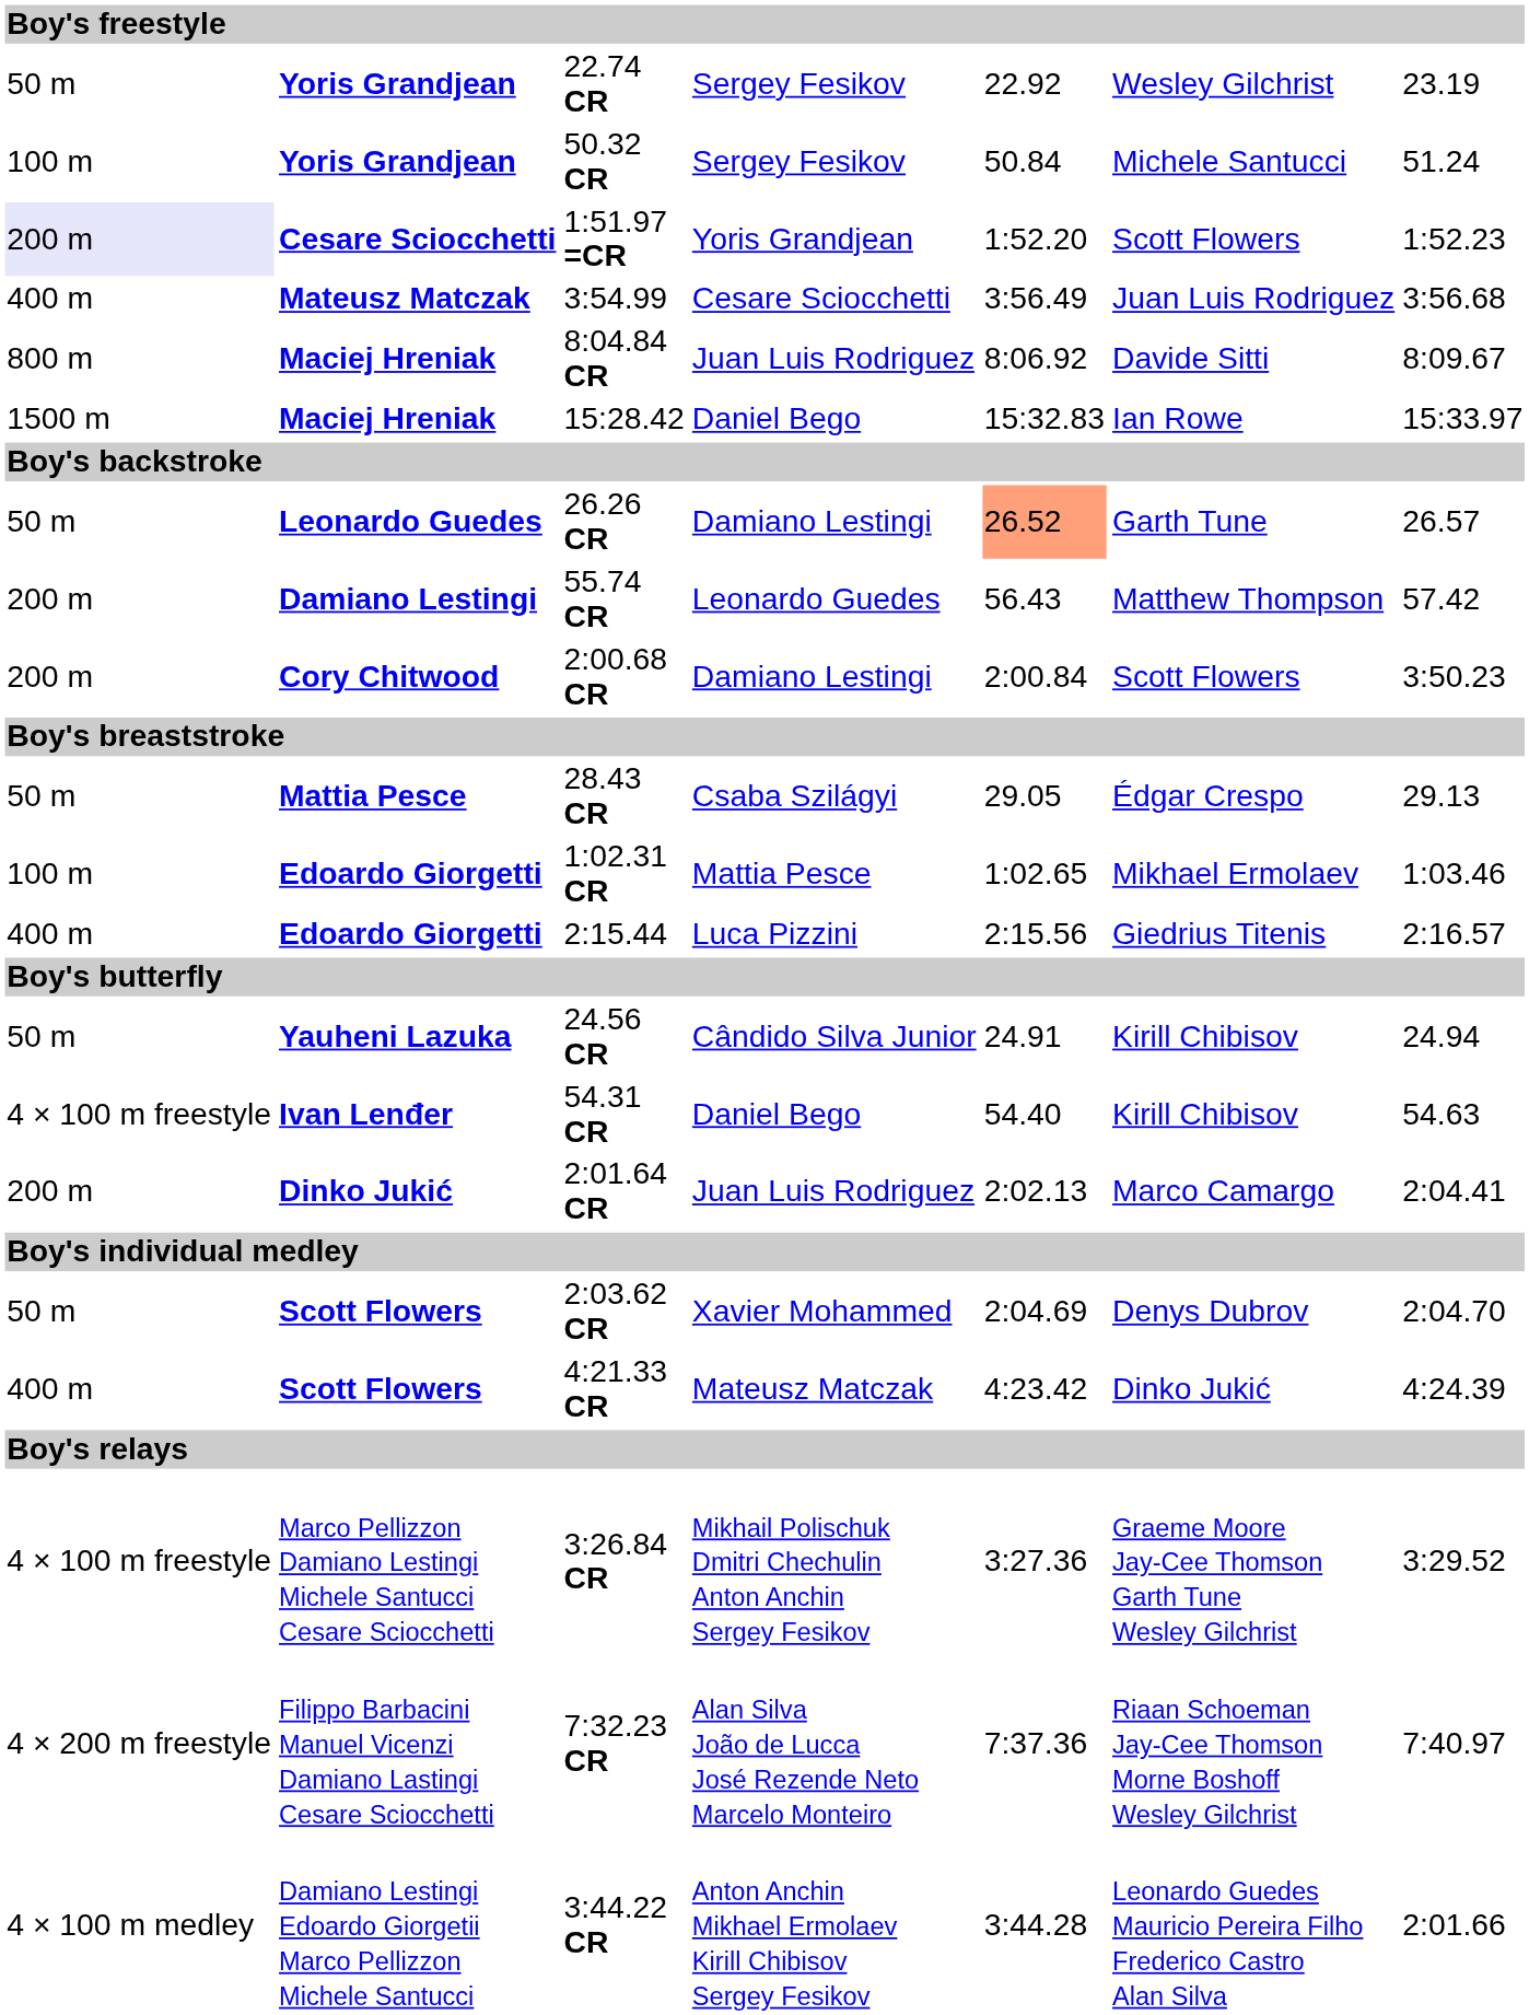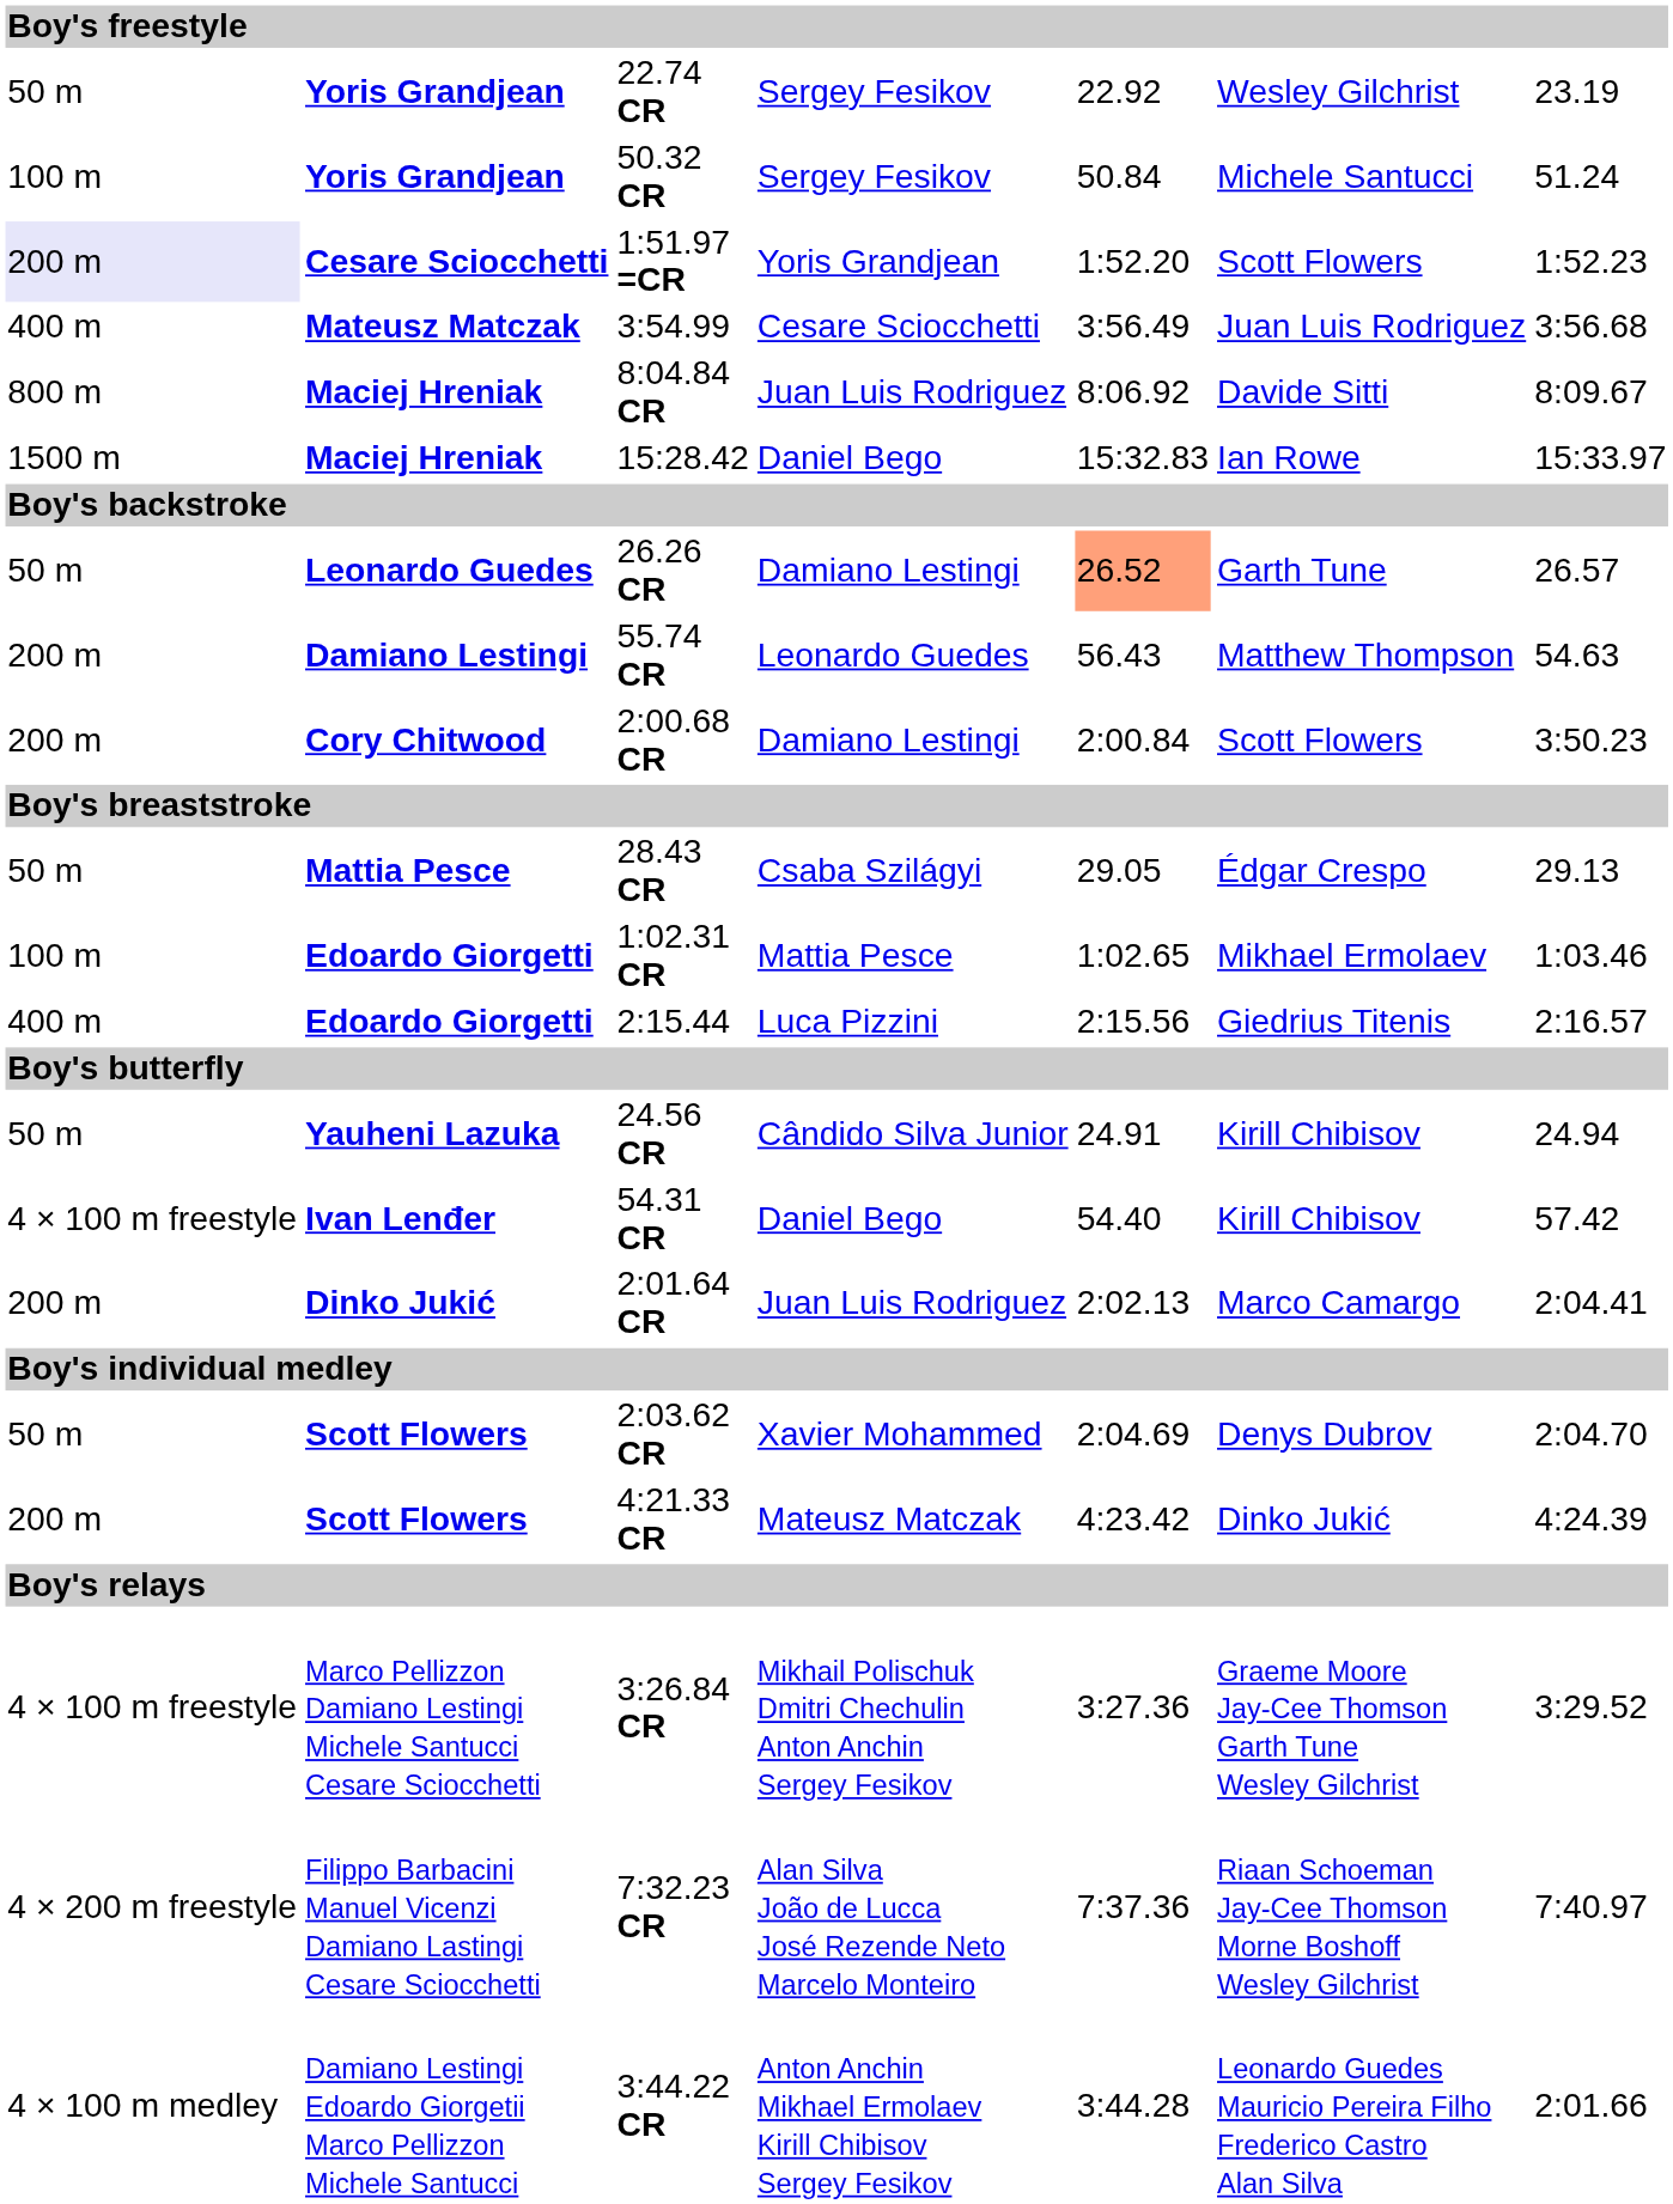 <table>
 <tr bgcolor="#cccccc">
 <td colspan=7><strong>Boy's freestyle</strong></td>
 </tr>
 <tr>
 <td>50 m</td>
 <td><strong><a href='#'>Yoris Grandjean</a></strong><br><small></small></td>
 <td>22.74<br><strong>CR</strong></td>
 <td><a href='#'>Sergey Fesikov</a><br><small></small></td>
 <td>22.92</td>
 <td><a href='#'>Wesley Gilchrist</a><br><small></small></td>
 <td>23.19</td>
 </tr>
 <tr>
 <td>100 m</td>
 <td><strong><a href='#'>Yoris Grandjean</a></strong><br><small></small></td>
 <td>50.32<br><strong>CR</strong></td>
 <td><a href='#'>Sergey Fesikov</a><br><small></small></td>
 <td>50.84</td>
 <td><a href='#'>Michele Santucci</a><br><small></small></td>
 <td>51.24</td>
 </tr>
 <tr>
 <td style="background: lavender;">200 m</td>
 <td><strong><a href='#'>Cesare Sciocchetti</a></strong><br><small></small></td>
 <td>1:51.97<br><strong>=CR</strong></td>
 <td><a href='#'>Yoris Grandjean</a><br><small></small></td>
 <td>1:52.20</td>
 <td><a href='#'>Scott Flowers</a><br><small></small></td>
 <td>1:52.23</td>
 </tr>
 <tr>
 <td>400 m</td>
 <td><strong><a href='#'>Mateusz Matczak</a></strong><br><small></small></td>
 <td>3:54.99</td>
 <td><a href='#'>Cesare Sciocchetti</a><br><small></small></td>
 <td>3:56.49</td>
 <td><a href='#'>Juan Luis Rodriguez</a><br><small></small></td>
 <td>3:56.68</td>
 </tr>
 <tr>
 <td>800 m</td>
 <td><strong><a href='#'>Maciej Hreniak</a></strong><br><small></small></td>
 <td>8:04.84<br><strong>CR</strong></td>
 <td><a href='#'>Juan Luis Rodriguez</a><br><small></small></td>
 <td>8:06.92</td>
 <td><a href='#'>Davide Sitti</a><br><small></small></td>
 <td>8:09.67</td>
 </tr>
 <tr>
 <td>1500 m</td>
 <td><strong><a href='#'>Maciej Hreniak</a></strong><br><small></small></td>
 <td>15:28.42</td>
 <td><a href='#'>Daniel Bego</a><br><small></small></td>
 <td>15:32.83</td>
 <td><a href='#'>Ian Rowe</a><br><small></small></td>
 <td>15:33.97</td>
 </tr>
 <tr bgcolor="#cccccc">
 <td colspan=7><strong>Boy's backstroke</strong></td>
 </tr>
 <tr>
 <td>50 m</td>
 <td><strong><a href='#'>Leonardo Guedes</a></strong><br><small></small></td>
 <td>26.26<br><strong>CR</strong></td>
 <td><a href='#'>Damiano Lestingi</a><br><small></small></td>
 <td style="background: lightsalmon;">26.52</td>
 <td><a href='#'>Garth Tune</a><br><small></small></td>
 <td>26.57</td>
 </tr>
 <tr>
 <td>200 m</td>
 <td><strong><a href='#'>Damiano Lestingi</a></strong><br><small></small></td>
 <td>55.74<br><strong>CR</strong></td>
 <td><a href='#'>Leonardo Guedes</a><br><small></small></td>
 <td>56.43</td>
 <td><a href='#'>Matthew Thompson</a><br><small></small></td>
-<td>57.42</td>
+<td>54.63</td>
 </tr>
 <tr>
 <td>200 m</td>
 <td><strong><a href='#'>Cory Chitwood</a></strong><br><small></small></td>
 <td>2:00.68<br><strong>CR</strong></td>
 <td><a href='#'>Damiano Lestingi</a><br><small></small></td>
 <td>2:00.84</td>
 <td><a href='#'>Scott Flowers</a><br><small></small></td>
 <td>3:50.23</td>
 </tr>
 <tr bgcolor="#cccccc">
 <td colspan=7><strong>Boy's breaststroke</strong></td>
 </tr>
 <tr>
 <td>50 m</td>
 <td><strong><a href='#'>Mattia Pesce</a></strong><br><small></small></td>
 <td>28.43<br><strong>CR</strong></td>
 <td><a href='#'>Csaba Szilágyi</a><br><small></small></td>
 <td>29.05</td>
 <td><a href='#'>Édgar Crespo</a><br><small></small></td>
 <td>29.13</td>
 </tr>
 <tr>
 <td>100 m</td>
 <td><strong><a href='#'>Edoardo Giorgetti</a></strong><br><small></small></td>
 <td>1:02.31<br><strong>CR</strong></td>
 <td><a href='#'>Mattia Pesce</a><br><small></small></td>
 <td>1:02.65</td>
 <td><a href='#'>Mikhael Ermolaev</a><br><small></small></td>
 <td>1:03.46</td>
 </tr>
 <tr>
 <td>400 m</td>
 <td><strong><a href='#'>Edoardo Giorgetti</a></strong><br><small></small></td>
 <td>2:15.44</td>
 <td><a href='#'>Luca Pizzini</a><br><small></small></td>
 <td>2:15.56</td>
 <td><a href='#'>Giedrius Titenis</a><br><small></small></td>
 <td>2:16.57</td>
 </tr>
 <tr bgcolor="#cccccc">
 <td colspan=7><strong>Boy's butterfly</strong></td>
 </tr>
 <tr>
 <td>50 m</td>
 <td><strong><a href='#'>Yauheni Lazuka</a></strong><br><small></small></td>
 <td>24.56<br><strong>CR</strong></td>
 <td><a href='#'>Cândido Silva Junior</a><br><small></small></td>
 <td>24.91</td>
 <td><a href='#'>Kirill Chibisov</a><br><small></small></td>
 <td>24.94</td>
 </tr>
 <tr>
 <td>4 × 100 m freestyle</td>
 <td><strong><a href='#'>Ivan Lenđer</a></strong><br><small></small></td>
 <td>54.31<br><strong>CR</strong></td>
 <td><a href='#'>Daniel Bego</a><br><small></small></td>
 <td>54.40</td>
 <td><a href='#'>Kirill Chibisov</a><br><small></small></td>
-<td>54.63</td>
+<td>57.42</td>
 </tr>
 <tr>
 <td>200 m</td>
 <td><strong><a href='#'>Dinko Jukić</a></strong><br><small></small></td>
 <td>2:01.64<br><strong>CR</strong></td>
 <td><a href='#'>Juan Luis Rodriguez</a><br><small></small></td>
 <td>2:02.13</td>
 <td><a href='#'>Marco Camargo</a><br><small></small></td>
 <td>2:04.41</td>
 </tr>
 <tr bgcolor="#cccccc">
 <td colspan=7><strong>Boy's individual medley</strong></td>
 </tr>
 <tr>
 <td>50 m</td>
 <td><strong><a href='#'>Scott Flowers</a></strong><br><small></small></td>
 <td>2:03.62<br><strong>CR</strong></td>
 <td><a href='#'>Xavier Mohammed</a><br><small></small></td>
 <td>2:04.69</td>
 <td><a href='#'>Denys Dubrov</a><br><small></small></td>
 <td>2:04.70</td>
 </tr>
 <tr>
-<td>400 m</td>
+<td>200 m</td>
 <td><strong><a href='#'>Scott Flowers</a></strong><br><small></small></td>
 <td>4:21.33<br><strong>CR</strong></td>
 <td><a href='#'>Mateusz Matczak</a><br><small></small></td>
 <td>4:23.42</td>
 <td><a href='#'>Dinko Jukić</a><br><small></small></td>
 <td>4:24.39</td>
 </tr>
 <tr bgcolor="#cccccc">
 <td colspan=7><strong>Boy's relays</strong></td>
 </tr>
 <tr>
 <td>4 × 100 m freestyle</td>
 <td><strong></strong><br><small><a href='#'>Marco Pellizzon</a><br><a href='#'>Damiano Lestingi</a><br><a href='#'>Michele Santucci</a><br><a href='#'>Cesare Sciocchetti</a></small></td>
 <td>3:26.84<br><strong>CR</strong></td>
 <td><br><small><a href='#'>Mikhail Polischuk</a><br><a href='#'>Dmitri Chechulin</a><br><a href='#'>Anton Anchin</a><br><a href='#'>Sergey Fesikov</a></small></td>
 <td>3:27.36</td>
 <td><br><small><a href='#'>Graeme Moore</a><br><a href='#'>Jay-Cee Thomson</a><br><a href='#'>Garth Tune</a><br><a href='#'>Wesley Gilchrist</a></small></td>
 <td>3:29.52</td>
 </tr>
 <tr>
 <td>4 × 200 m freestyle</td>
 <td><strong></strong><br><small><a href='#'>Filippo Barbacini</a><br><a href='#'>Manuel Vicenzi</a><br><a href='#'>Damiano Lastingi</a><br><a href='#'>Cesare Sciocchetti</a></small></td>
 <td>7:32.23<br><strong>CR</strong></td>
 <td><br><small><a href='#'>Alan Silva</a><br><a href='#'>João de Lucca</a><br><a href='#'>José Rezende Neto</a><br><a href='#'>Marcelo Monteiro</a></small></td>
 <td>7:37.36</td>
 <td><br><small><a href='#'>Riaan Schoeman</a><br><a href='#'>Jay-Cee Thomson</a><br><a href='#'>Morne Boshoff</a><br><a href='#'>Wesley Gilchrist</a></small></td>
 <td>7:40.97</td>
 </tr>
 <tr>
 <td>4 × 100 m medley</td>
 <td><strong></strong><br><small><a href='#'>Damiano Lestingi</a><br><a href='#'>Edoardo Giorgetii</a><br><a href='#'>Marco Pellizzon</a><br><a href='#'>Michele Santucci</a></small></td>
 <td>3:44.22<br><strong>CR</strong></td>
 <td><br><small><a href='#'>Anton Anchin</a><br><a href='#'>Mikhael Ermolaev</a><br><a href='#'>Kirill Chibisov</a><br><a href='#'>Sergey Fesikov</a></small></td>
 <td>3:44.28</td>
 <td><br><small><a href='#'>Leonardo Guedes</a><br><a href='#'>Mauricio Pereira Filho</a><br><a href='#'>Frederico Castro</a><br><a href='#'>Alan Silva</a></small></td>
 <td>2:01.66</td>
 </tr>
 </table>
